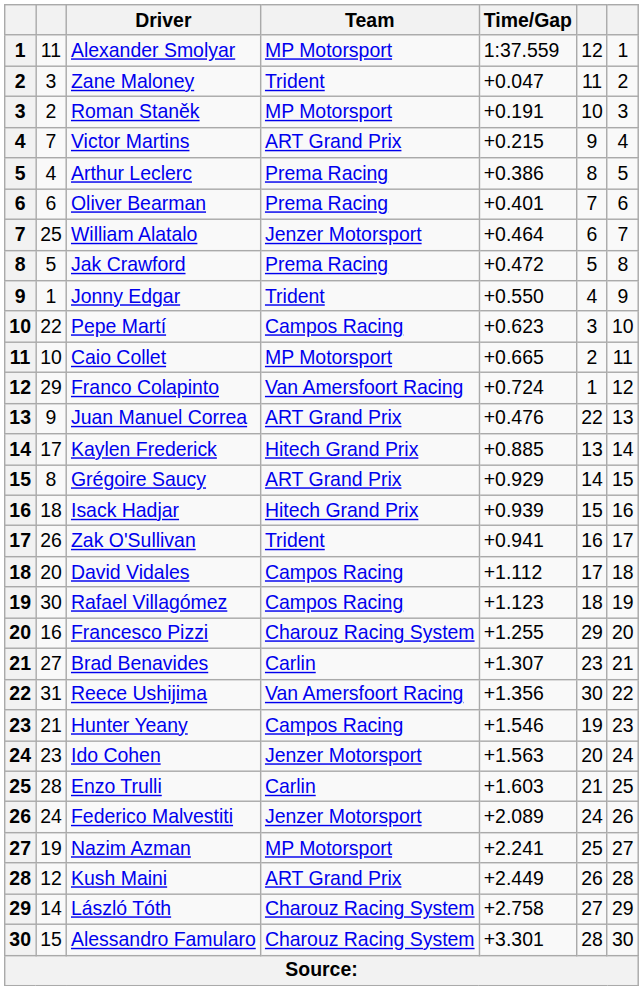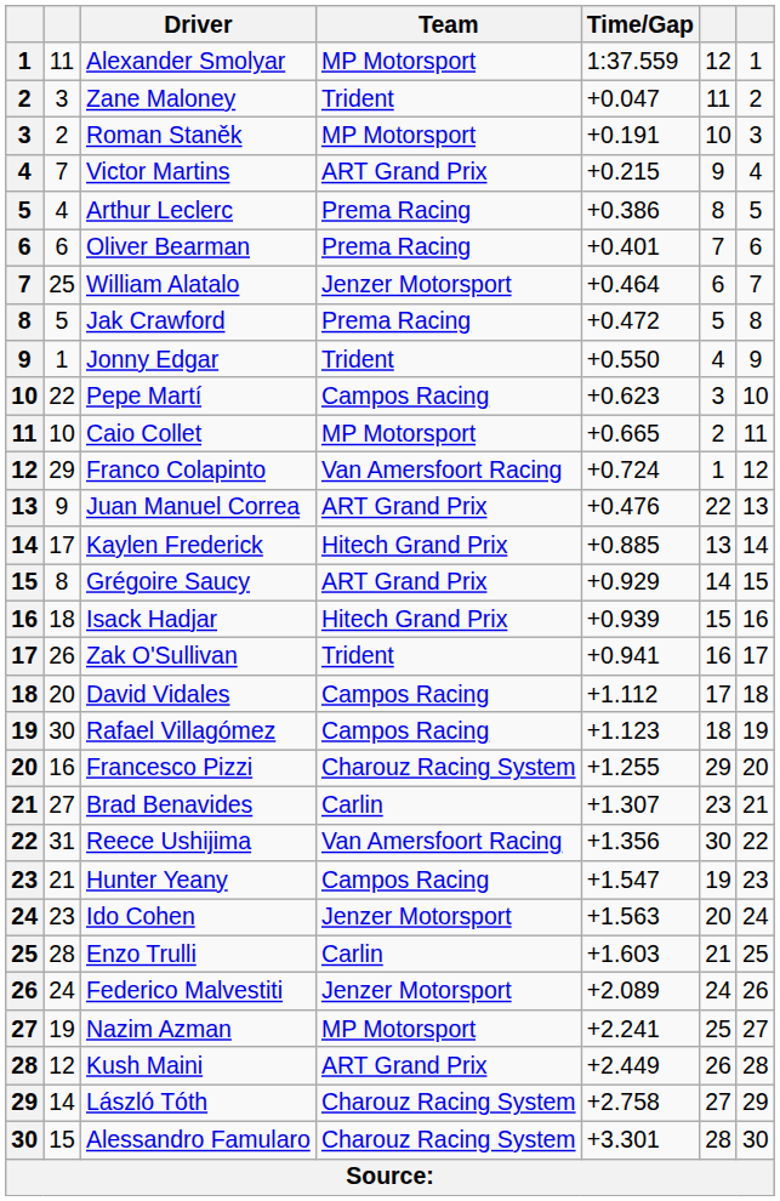 <table class="wikitable" style="font-size:85%">
 <tr>
 <th></th>
 <th></th>
 <th>Driver</th>
 <th>Team</th>
 <th>Time/Gap</th>
 <th></th>
 <th></th>
 </tr>
 <tr>
 <th>1</th>
 <td align="center">11</td>
 <td> <a href='#'>Alexander Smolyar</a></td>
 <td><a href='#'>MP Motorsport</a></td>
 <td>1:37.559</td>
 <td align="center">12</td>
 <td align="center">1</td>
 </tr>
 <tr>
 <th>2</th>
 <td align="center">3</td>
 <td> <a href='#'>Zane Maloney</a></td>
 <td><a href='#'>Trident</a></td>
 <td>+0.047</td>
 <td align="center">11</td>
 <td align="center">2</td>
 </tr>
 <tr>
 <th>3</th>
 <td align="center">2</td>
 <td> <a href='#'>Roman Staněk</a></td>
 <td><a href='#'>MP Motorsport</a></td>
 <td>+0.191</td>
 <td align="center">10</td>
 <td align="center">3</td>
 </tr>
 <tr>
 <th>4</th>
 <td align="center">7</td>
 <td> <a href='#'>Victor Martins</a></td>
 <td><a href='#'>ART Grand Prix</a></td>
 <td>+0.215</td>
 <td align="center">9</td>
 <td align="center">4</td>
 </tr>
 <tr>
 <th>5</th>
 <td align="center">4</td>
 <td> <a href='#'>Arthur Leclerc</a></td>
 <td><a href='#'>Prema Racing</a></td>
 <td>+0.386</td>
 <td align="center">8</td>
 <td align="center">5</td>
 </tr>
 <tr>
 <th>6</th>
 <td align="center">6</td>
 <td> <a href='#'>Oliver Bearman</a></td>
 <td><a href='#'>Prema Racing</a></td>
 <td>+0.401</td>
 <td align="center">7</td>
 <td align="center">6</td>
 </tr>
 <tr>
 <th>7</th>
 <td align="center">25</td>
 <td> <a href='#'>William Alatalo</a></td>
 <td><a href='#'>Jenzer Motorsport</a></td>
 <td>+0.464</td>
 <td align="center">6</td>
 <td align="center">7</td>
 </tr>
 <tr>
 <th>8</th>
 <td align="center">5</td>
 <td> <a href='#'>Jak Crawford</a></td>
 <td><a href='#'>Prema Racing</a></td>
 <td>+0.472</td>
 <td align="center">5</td>
 <td align="center">8</td>
 </tr>
 <tr>
 <th>9</th>
 <td align="center">1</td>
 <td> <a href='#'>Jonny Edgar</a></td>
 <td><a href='#'>Trident</a></td>
 <td>+0.550</td>
 <td align="center">4</td>
 <td align="center">9</td>
 </tr>
 <tr>
 <th>10</th>
 <td align="center">22</td>
 <td> <a href='#'>Pepe Martí</a></td>
 <td><a href='#'>Campos Racing</a></td>
 <td>+0.623</td>
 <td align="center">3</td>
 <td align="center">10</td>
 </tr>
 <tr>
 <th>11</th>
 <td align="center">10</td>
 <td> <a href='#'>Caio Collet</a></td>
 <td><a href='#'>MP Motorsport</a></td>
 <td>+0.665</td>
 <td align="center">2</td>
 <td align="center">11</td>
 </tr>
 <tr>
 <th>12</th>
 <td align="center">29</td>
 <td> <a href='#'>Franco Colapinto</a></td>
 <td><a href='#'>Van Amersfoort Racing</a></td>
 <td>+0.724</td>
 <td align="center">1</td>
 <td align="center">12</td>
 </tr>
 <tr>
 <th>13</th>
 <td align="center">9</td>
 <td> <a href='#'>Juan Manuel Correa</a></td>
 <td><a href='#'>ART Grand Prix</a></td>
 <td>+0.476</td>
 <td align="center">22</td>
 <td align="center">13</td>
 </tr>
 <tr>
 <th>14</th>
 <td align="center">17</td>
 <td> <a href='#'>Kaylen Frederick</a></td>
 <td><a href='#'>Hitech Grand Prix</a></td>
 <td>+0.885</td>
 <td align="center">13</td>
 <td align="center">14</td>
 </tr>
 <tr>
 <th>15</th>
 <td align="center">8</td>
 <td> <a href='#'>Grégoire Saucy</a></td>
 <td><a href='#'>ART Grand Prix</a></td>
 <td>+0.929</td>
 <td align="center">14</td>
 <td align="center">15</td>
 </tr>
 <tr>
 <th>16</th>
 <td align="center">18</td>
 <td> <a href='#'>Isack Hadjar</a></td>
 <td><a href='#'>Hitech Grand Prix</a></td>
 <td>+0.939</td>
 <td align="center">15</td>
 <td align="center">16</td>
 </tr>
 <tr>
 <th>17</th>
 <td align="center">26</td>
 <td> <a href='#'>Zak O'Sullivan</a></td>
 <td><a href='#'>Trident</a></td>
 <td>+0.941</td>
 <td align="center">16</td>
 <td align="center">17</td>
 </tr>
 <tr>
 <th>18</th>
 <td align="center">20</td>
 <td> <a href='#'>David Vidales</a></td>
 <td><a href='#'>Campos Racing</a></td>
 <td>+1.112</td>
 <td align="center">17</td>
 <td align="center">18</td>
 </tr>
 <tr>
 <th>19</th>
 <td align="center">30</td>
 <td> <a href='#'>Rafael Villagómez</a></td>
 <td><a href='#'>Campos Racing</a></td>
 <td>+1.123</td>
 <td align="center">18</td>
 <td align="center">19</td>
 </tr>
 <tr>
 <th>20</th>
 <td align="center">16</td>
 <td> <a href='#'>Francesco Pizzi</a></td>
 <td><a href='#'>Charouz Racing System</a></td>
 <td>+1.255</td>
 <td align="center">29</td>
 <td align="center">20</td>
 </tr>
 <tr>
 <th>21</th>
 <td align="center">27</td>
 <td> <a href='#'>Brad Benavides</a></td>
 <td><a href='#'>Carlin</a></td>
 <td>+1.307</td>
 <td align="center">23</td>
 <td align="center">21</td>
 </tr>
 <tr>
 <th>22</th>
 <td align="center">31</td>
 <td> <a href='#'>Reece Ushijima</a></td>
 <td><a href='#'>Van Amersfoort Racing</a></td>
 <td>+1.356</td>
 <td align="center">30</td>
 <td align="center">22</td>
 </tr>
 <tr>
 <th>23</th>
 <td align="center">21</td>
 <td> <a href='#'>Hunter Yeany</a></td>
 <td><a href='#'>Campos Racing</a></td>
-<td>+1.546</td>
+<td>+1.547</td>
 <td align="center">19</td>
 <td align="center">23</td>
 </tr>
 <tr>
 <th>24</th>
 <td align="center">23</td>
 <td> <a href='#'>Ido Cohen</a></td>
 <td><a href='#'>Jenzer Motorsport</a></td>
 <td>+1.563</td>
 <td align="center">20</td>
 <td align="center">24</td>
 </tr>
 <tr>
 <th>25</th>
 <td align="center">28</td>
 <td> <a href='#'>Enzo Trulli</a></td>
 <td><a href='#'>Carlin</a></td>
 <td>+1.603</td>
 <td align="center">21</td>
 <td align="center">25</td>
 </tr>
 <tr>
 <th>26</th>
 <td align="center">24</td>
 <td> <a href='#'>Federico Malvestiti</a></td>
 <td><a href='#'>Jenzer Motorsport</a></td>
 <td>+2.089</td>
 <td align="center">24</td>
 <td align="center">26</td>
 </tr>
 <tr>
 <th>27</th>
 <td align="center">19</td>
 <td> <a href='#'>Nazim Azman</a></td>
 <td><a href='#'>MP Motorsport</a></td>
 <td>+2.241</td>
 <td align="center">25</td>
 <td align="center">27</td>
 </tr>
 <tr>
 <th>28</th>
 <td align="center">12</td>
 <td> <a href='#'>Kush Maini</a></td>
 <td><a href='#'>ART Grand Prix</a></td>
 <td>+2.449</td>
 <td align="center">26</td>
 <td align="center">28</td>
 </tr>
 <tr>
 <th>29</th>
 <td align="center">14</td>
 <td> <a href='#'>László Tóth</a></td>
 <td><a href='#'>Charouz Racing System</a></td>
 <td>+2.758</td>
 <td align="center">27</td>
 <td align="center">29</td>
 </tr>
 <tr>
 <th>30</th>
 <td align="center">15</td>
 <td> <a href='#'>Alessandro Famularo</a></td>
 <td><a href='#'>Charouz Racing System</a></td>
 <td>+3.301</td>
 <td align="center">28</td>
 <td align="center">30</td>
 </tr>
 <tr>
 <th colspan="7">Source:</th>
 </tr>
 </table>
